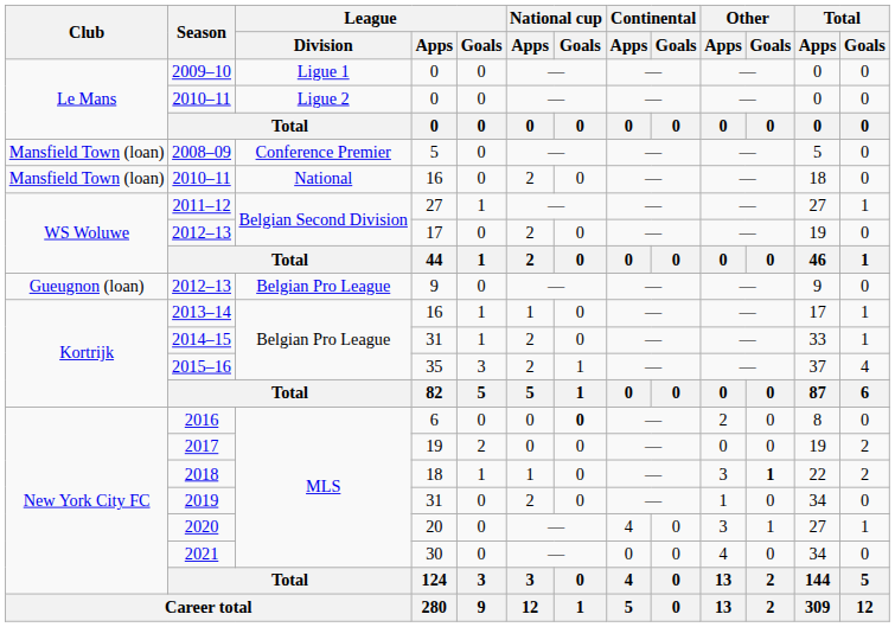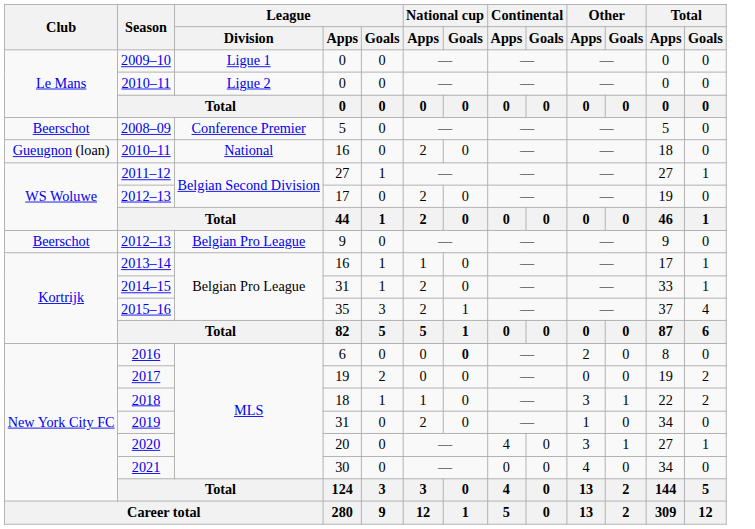 <table class="wikitable" style="text-align:center">
 <tr>
 <th rowspan="2">Club</th>
 <th rowspan="2">Season</th>
 <th colspan="3">League</th>
 <th colspan="2">National cup</th>
 <th colspan="2">Continental</th>
 <th colspan="2">Other</th>
 <th colspan="2">Total</th>
 </tr>
 <tr>
 <th>Division</th>
 <th>Apps</th>
 <th>Goals</th>
 <th>Apps</th>
 <th>Goals</th>
 <th>Apps</th>
 <th>Goals</th>
 <th>Apps</th>
 <th>Goals</th>
 <th>Apps</th>
 <th>Goals</th>
 </tr>
 <tr>
 <td rowspan="3"><a href='#'>Le Mans</a></td>
 <td><a href='#'>2009–10</a></td>
 <td><a href='#'>Ligue 1</a></td>
 <td>0</td>
 <td>0</td>
 <td colspan="2">—</td>
 <td colspan="2">—</td>
 <td colspan="2">—</td>
 <td>0</td>
 <td>0</td>
 </tr>
 <tr>
 <td><a href='#'>2010–11</a></td>
 <td><a href='#'>Ligue 2</a></td>
 <td>0</td>
 <td>0</td>
 <td colspan="2">—</td>
 <td colspan="2">—</td>
 <td colspan="2">—</td>
 <td>0</td>
 <td>0</td>
 </tr>
 <tr>
 <th colspan="2">Total</th>
 <th>0</th>
 <th>0</th>
 <th>0</th>
 <th>0</th>
 <th>0</th>
 <th>0</th>
 <th>0</th>
 <th>0</th>
 <th>0</th>
 <th>0</th>
 </tr>
 <tr>
-<td><a href='#'>Mansfield Town</a> (loan)</td>
+<td><a href='#'>Beerschot</a></td>
 <td><a href='#'>2008–09</a></td>
 <td><a href='#'>Conference Premier</a></td>
 <td>5</td>
 <td>0</td>
 <td colspan="2">—</td>
 <td colspan="2">—</td>
 <td colspan="2">—</td>
 <td>5</td>
 <td>0</td>
 </tr>
 <tr>
-<td><a href='#'>Mansfield Town</a> (loan)</td>
+<td><a href='#'>Gueugnon</a> (loan)</td>
 <td><a href='#'>2010–11</a></td>
 <td><a href='#'>National</a></td>
 <td>16</td>
 <td>0</td>
 <td>2</td>
 <td>0</td>
 <td colspan="2">—</td>
 <td colspan="2">—</td>
 <td>18</td>
 <td>0</td>
 </tr>
 <tr>
 <td rowspan="3"><a href='#'>WS Woluwe</a></td>
 <td><a href='#'>2011–12</a></td>
 <td rowspan="2"><a href='#'>Belgian Second Division</a></td>
 <td>27</td>
 <td>1</td>
 <td colspan="2">—</td>
 <td colspan="2">—</td>
 <td colspan="2">—</td>
 <td>27</td>
 <td>1</td>
 </tr>
 <tr>
 <td><a href='#'>2012–13</a></td>
 <td>17</td>
 <td>0</td>
 <td>2</td>
 <td>0</td>
 <td colspan="2">—</td>
 <td colspan="2">—</td>
 <td>19</td>
 <td>0</td>
 </tr>
 <tr>
 <th colspan="2">Total</th>
 <th>44</th>
 <th>1</th>
 <th>2</th>
 <th>0</th>
 <th>0</th>
 <th>0</th>
 <th>0</th>
 <th>0</th>
 <th>46</th>
 <th>1</th>
 </tr>
 <tr>
-<td><a href='#'>Gueugnon</a> (loan)</td>
+<td><a href='#'>Beerschot</a></td>
 <td><a href='#'>2012–13</a></td>
 <td><a href='#'>Belgian Pro League</a></td>
 <td>9</td>
 <td>0</td>
 <td colspan="2">—</td>
 <td colspan="2">—</td>
 <td colspan="2">—</td>
 <td>9</td>
 <td>0</td>
 </tr>
 <tr>
 <td rowspan="4"><a href='#'>Kortrijk</a></td>
 <td><a href='#'>2013–14</a></td>
 <td rowspan="3">Belgian Pro League</td>
 <td>16</td>
 <td>1</td>
 <td>1</td>
 <td>0</td>
 <td colspan="2">—</td>
 <td colspan="2">—</td>
 <td>17</td>
 <td>1</td>
 </tr>
 <tr>
 <td><a href='#'>2014–15</a></td>
 <td>31</td>
 <td>1</td>
 <td>2</td>
 <td>0</td>
 <td colspan="2">—</td>
 <td colspan="2">—</td>
 <td>33</td>
 <td>1</td>
 </tr>
 <tr>
 <td><a href='#'>2015–16</a></td>
 <td>35</td>
 <td>3</td>
 <td>2</td>
 <td>1</td>
 <td colspan="2">—</td>
 <td colspan="2">—</td>
 <td>37</td>
 <td>4</td>
 </tr>
 <tr>
 <th colspan="2">Total</th>
 <th>82</th>
 <th>5</th>
 <th>5</th>
 <th>1</th>
 <th>0</th>
 <th>0</th>
 <th>0</th>
 <th>0</th>
 <th>87</th>
 <th>6</th>
 </tr>
 <tr>
 <td rowspan="7"><a href='#'>New York City FC</a></td>
 <td><a href='#'>2016</a></td>
 <td rowspan="6"><a href='#'>MLS</a></td>
 <td>6</td>
 <td>0</td>
 <td>0</td>
 <td><strong>0</strong></td>
 <td colspan="2">—</td>
 <td>2</td>
 <td>0</td>
 <td>8</td>
 <td>0</td>
 </tr>
 <tr>
 <td><a href='#'>2017</a></td>
 <td>19</td>
 <td>2</td>
 <td>0</td>
 <td>0</td>
 <td colspan="2">—</td>
 <td>0</td>
 <td>0</td>
 <td>19</td>
 <td>2</td>
 </tr>
 <tr>
 <td><a href='#'>2018</a></td>
 <td>18</td>
 <td>1</td>
 <td>1</td>
 <td>0</td>
 <td colspan="2">—</td>
 <td>3</td>
-<td><strong>1</strong></td>
+<td>1</td>
 <td>22</td>
 <td>2</td>
 </tr>
 <tr>
 <td><a href='#'>2019</a></td>
 <td>31</td>
 <td>0</td>
 <td>2</td>
 <td>0</td>
 <td colspan="2">—</td>
 <td>1</td>
 <td>0</td>
 <td>34</td>
 <td>0</td>
 </tr>
 <tr>
 <td><a href='#'>2020</a></td>
 <td>20</td>
 <td>0</td>
 <td colspan="2">—</td>
 <td>4</td>
 <td>0</td>
 <td>3</td>
 <td>1</td>
 <td>27</td>
 <td>1</td>
 </tr>
 <tr>
 <td><a href='#'>2021</a></td>
 <td>30</td>
 <td>0</td>
 <td colspan="2">—</td>
 <td>0</td>
 <td>0</td>
 <td>4</td>
 <td>0</td>
 <td>34</td>
 <td>0</td>
 </tr>
 <tr>
 <th colspan="2">Total</th>
 <th>124</th>
 <th>3</th>
 <th>3</th>
 <th>0</th>
 <th>4</th>
 <th>0</th>
 <th>13</th>
 <th>2</th>
 <th>144</th>
 <th>5</th>
 </tr>
 <tr>
 <th colspan="3">Career total</th>
 <th>280</th>
 <th>9</th>
 <th>12</th>
 <th>1</th>
 <th>5</th>
 <th>0</th>
 <th>13</th>
 <th>2</th>
 <th>309</th>
 <th>12</th>
 </tr>
 </table>
